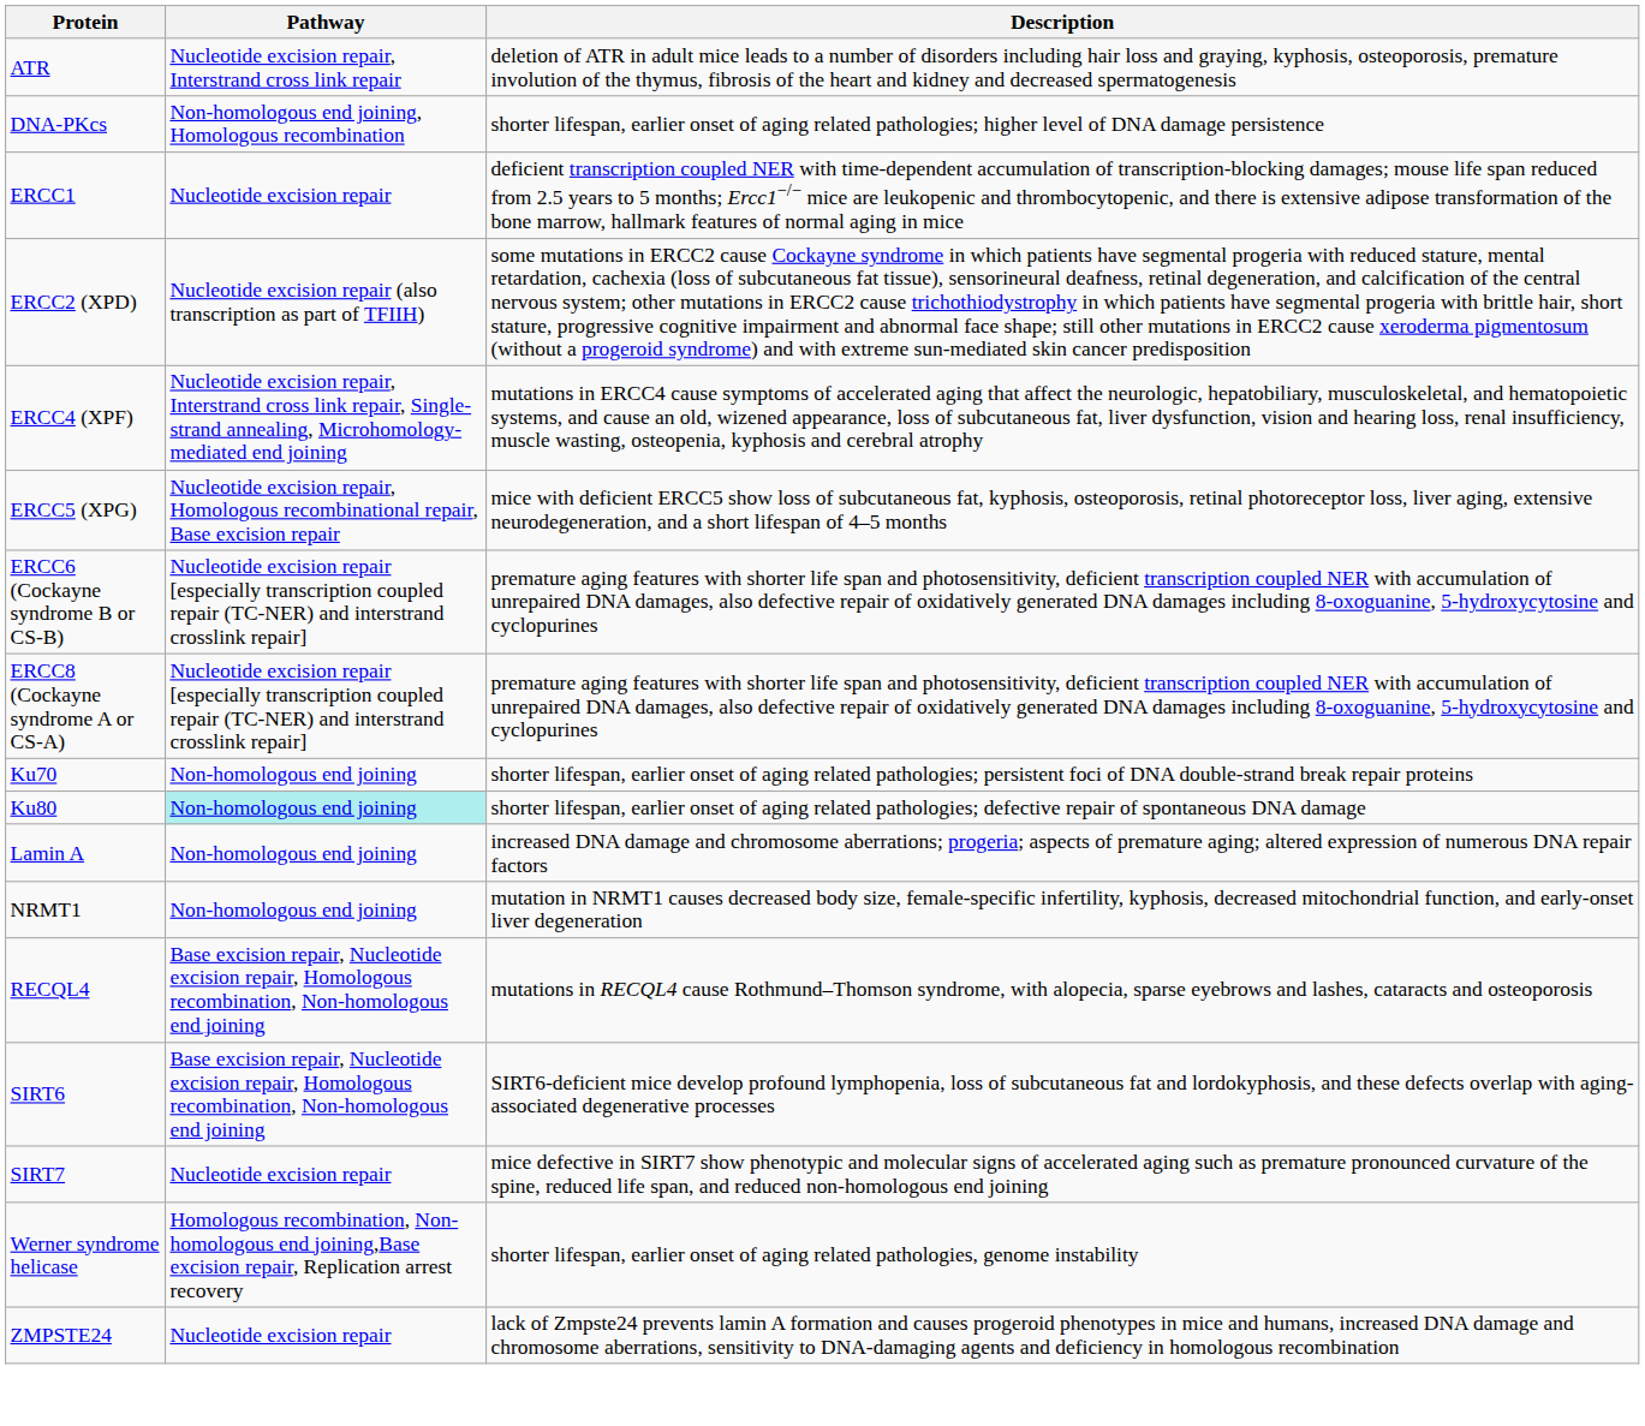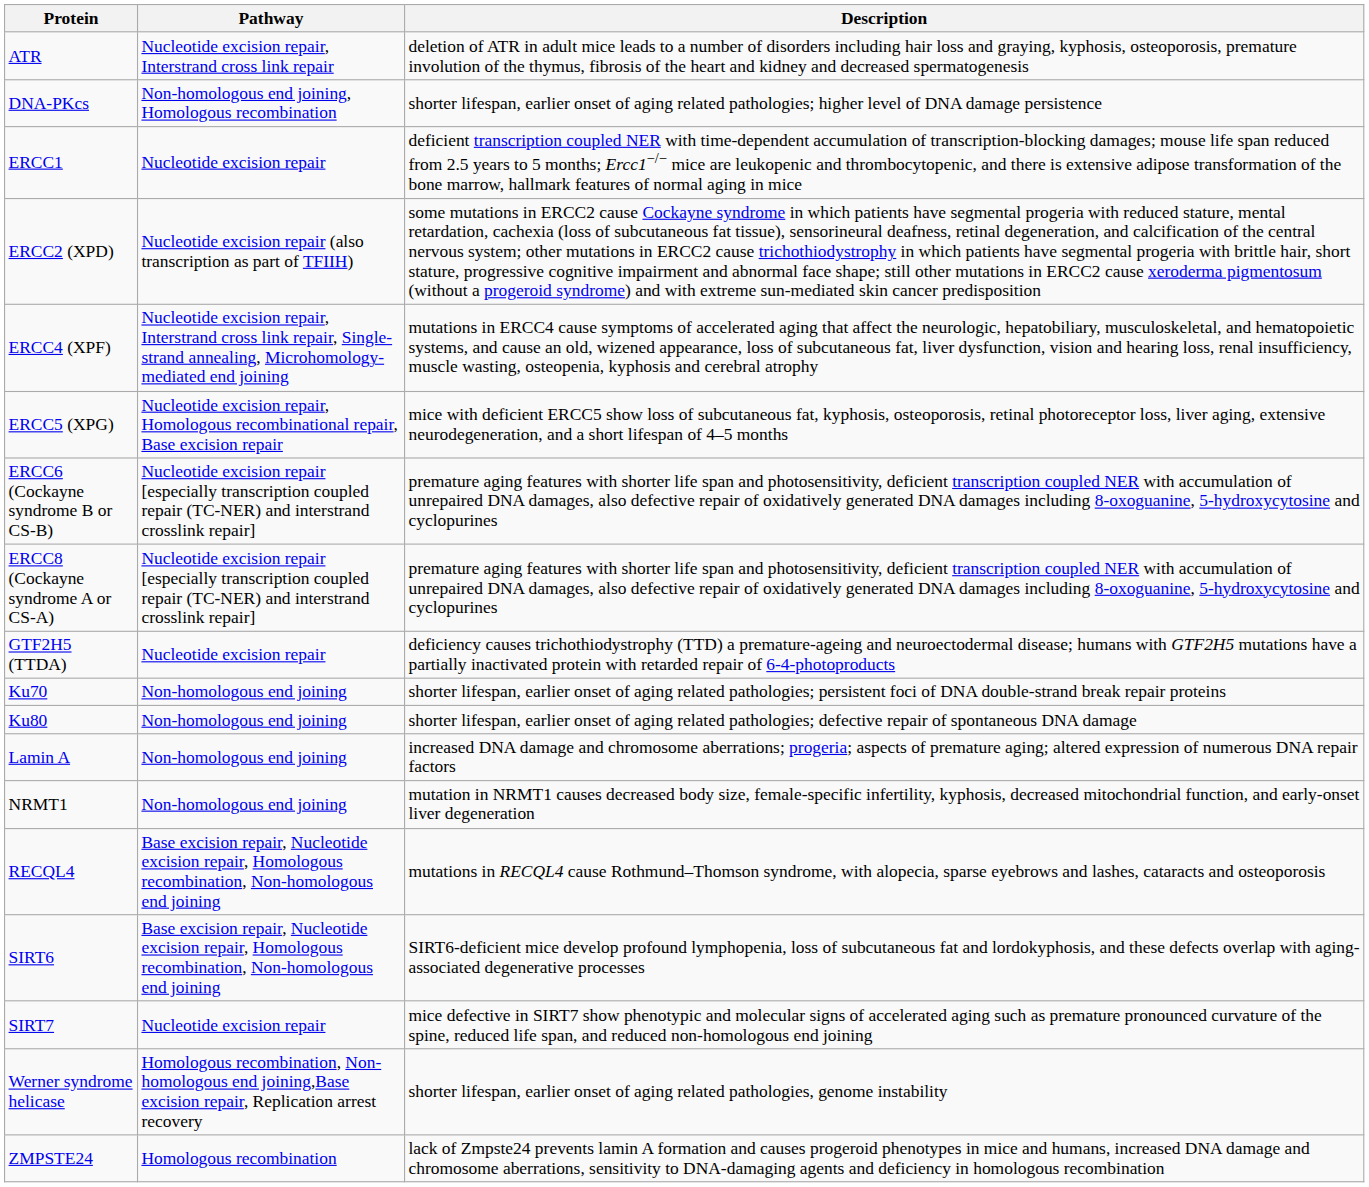 <table class="wikitable sortable">
 <tr>
 <th>Protein</th>
 <th>Pathway</th>
 <th>Description</th>
 </tr>
 <tr>
 <td><a href='#'>ATR</a></td>
 <td><a href='#'>Nucleotide excision repair</a>, <a href='#'>Interstrand cross link repair</a></td>
 <td>deletion of ATR in adult mice leads to a number of disorders including hair loss and graying, kyphosis, osteoporosis, premature involution of the thymus, fibrosis of the heart and kidney and decreased spermatogenesis</td>
 </tr>
 <tr>
 <td><a href='#'>DNA-PKcs</a></td>
 <td><a href='#'>Non-homologous end joining</a>, <a href='#'>Homologous recombination</a></td>
 <td>shorter lifespan, earlier onset of aging related pathologies; higher level of DNA damage persistence</td>
 </tr>
 <tr>
 <td><a href='#'>ERCC1</a></td>
 <td><a href='#'>Nucleotide excision repair</a></td>
 <td>deficient <a href='#'>transcription coupled NER</a> with time-dependent accumulation of transcription-blocking damages; mouse life span reduced from 2.5 years to 5 months; <em>Ercc1</em><sup>−/−</sup> mice are leukopenic and thrombocytopenic, and there is extensive adipose transformation of the bone marrow, hallmark features of normal aging in mice</td>
 </tr>
 <tr>
 <td><a href='#'>ERCC2</a> (XPD)</td>
 <td><a href='#'>Nucleotide excision repair</a> (also transcription as part of <a href='#'>TFIIH</a>)</td>
 <td>some mutations in ERCC2 cause <a href='#'>Cockayne syndrome</a> in which patients have segmental progeria with reduced stature, mental retardation, cachexia (loss of subcutaneous fat tissue), sensorineural deafness, retinal degeneration, and calcification of the central nervous system; other mutations in ERCC2 cause <a href='#'>trichothiodystrophy</a> in which patients have segmental progeria with brittle hair, short stature, progressive cognitive impairment and abnormal face shape; still other mutations in ERCC2 cause <a href='#'>xeroderma pigmentosum</a> (without a <a href='#'>progeroid syndrome</a>) and with extreme sun-mediated skin cancer predisposition</td>
 </tr>
 <tr>
 <td><a href='#'>ERCC4</a> (XPF)</td>
 <td><a href='#'>Nucleotide excision repair</a>, <a href='#'>Interstrand cross link repair</a>, <a href='#'>Single-strand annealing</a>, <a href='#'>Microhomology-mediated end joining</a></td>
 <td>mutations in ERCC4 cause symptoms of accelerated aging that affect the neurologic, hepatobiliary, musculoskeletal, and hematopoietic systems, and cause an old, wizened appearance, loss of subcutaneous fat, liver dysfunction, vision and hearing loss, renal insufficiency, muscle wasting, osteopenia, kyphosis and cerebral atrophy</td>
 </tr>
 <tr>
 <td><a href='#'>ERCC5</a> (XPG)</td>
 <td><a href='#'>Nucleotide excision repair</a>, <a href='#'>Homologous recombinational repair</a>, <a href='#'>Base excision repair</a></td>
 <td>mice with deficient ERCC5 show loss of subcutaneous fat, kyphosis, osteoporosis, retinal photoreceptor loss, liver aging, extensive neurodegeneration, and a short lifespan of 4–5 months</td>
 </tr>
 <tr>
 <td><a href='#'>ERCC6</a> (Cockayne syndrome B or CS-B)</td>
 <td><a href='#'>Nucleotide excision repair</a> [especially transcription coupled repair (TC-NER) and interstrand crosslink repair]</td>
 <td>premature aging features with shorter life span and photosensitivity, deficient <a href='#'>transcription coupled NER</a> with accumulation of unrepaired DNA damages, also defective repair of oxidatively generated DNA damages including <a href='#'>8-oxoguanine</a>, <a href='#'>5-hydroxycytosine</a> and cyclopurines</td>
 </tr>
 <tr>
 <td><a href='#'>ERCC8</a> (Cockayne syndrome A or CS-A)</td>
 <td><a href='#'>Nucleotide excision repair</a> [especially transcription coupled repair (TC-NER) and interstrand crosslink repair]</td>
 <td>premature aging features with shorter life span and photosensitivity, deficient <a href='#'>transcription coupled NER</a> with accumulation of unrepaired DNA damages, also defective repair of oxidatively generated DNA damages including <a href='#'>8-oxoguanine</a>, <a href='#'>5-hydroxycytosine</a> and cyclopurines</td>
 </tr>
 <tr>
+<td><a href='#'>GTF2H5</a> (TTDA)</td>
+<td><a href='#'>Nucleotide excision repair</a></td>
+<td>deficiency causes trichothiodystrophy (TTD) a premature-ageing and neuroectodermal disease; humans with <em>GTF2H5</em> mutations have a partially inactivated protein with retarded repair of <a href='#'>6-4-photoproducts</a></td>
+</tr>
+<tr>
 <td><a href='#'>Ku70</a></td>
 <td><a href='#'>Non-homologous end joining</a></td>
 <td>shorter lifespan, earlier onset of aging related pathologies; persistent foci of DNA double-strand break repair proteins</td>
 </tr>
 <tr>
 <td><a href='#'>Ku80</a></td>
-<td style="background: paleturquoise;"><a href='#'>Non-homologous end joining</a></td>
+<td><a href='#'>Non-homologous end joining</a></td>
 <td>shorter lifespan, earlier onset of aging related pathologies; defective repair of spontaneous DNA damage</td>
 </tr>
 <tr>
 <td><a href='#'>Lamin A</a></td>
 <td><a href='#'>Non-homologous end joining</a></td>
 <td>increased DNA damage and chromosome aberrations; <a href='#'>progeria</a>; aspects of premature aging; altered expression of numerous DNA repair factors</td>
 </tr>
 <tr>
 <td>NRMT1</td>
 <td><a href='#'>Non-homologous end joining</a></td>
 <td>mutation in NRMT1 causes decreased body size, female-specific infertility, kyphosis, decreased mitochondrial function, and early-onset liver degeneration</td>
 </tr>
 <tr>
 <td><a href='#'>RECQL4</a></td>
 <td><a href='#'>Base excision repair</a>, <a href='#'>Nucleotide excision repair</a>, <a href='#'>Homologous recombination</a>, <a href='#'>Non-homologous end joining</a></td>
 <td>mutations in <em>RECQL4</em> cause Rothmund–Thomson syndrome, with alopecia, sparse eyebrows and lashes, cataracts and osteoporosis</td>
 </tr>
 <tr>
 <td><a href='#'>SIRT6</a></td>
 <td><a href='#'>Base excision repair</a>, <a href='#'>Nucleotide excision repair</a>, <a href='#'>Homologous recombination</a>, <a href='#'>Non-homologous end joining</a></td>
 <td>SIRT6-deficient mice develop profound lymphopenia, loss of subcutaneous fat and lordokyphosis, and these defects overlap with aging-associated degenerative processes</td>
 </tr>
 <tr>
 <td><a href='#'>SIRT7</a></td>
 <td><a href='#'>Nucleotide excision repair</a></td>
 <td>mice defective in SIRT7 show phenotypic and molecular signs of accelerated aging such as premature pronounced curvature of the spine, reduced life span, and reduced non-homologous end joining</td>
 </tr>
 <tr>
 <td><a href='#'>Werner syndrome helicase</a></td>
 <td><a href='#'>Homologous recombination</a>, <a href='#'>Non-homologous end joining</a>,<a href='#'>Base excision repair</a>, Replication arrest recovery</td>
 <td>shorter lifespan, earlier onset of aging related pathologies, genome instability</td>
 </tr>
 <tr>
 <td><a href='#'>ZMPSTE24</a></td>
-<td><a href='#'>Nucleotide excision repair</a></td>
+<td><a href='#'>Homologous recombination</a></td>
 <td>lack of Zmpste24 prevents lamin A formation and causes progeroid phenotypes in mice and humans, increased DNA damage and chromosome aberrations, sensitivity to DNA-damaging agents and deficiency in homologous recombination</td>
 </tr>
 </table>
